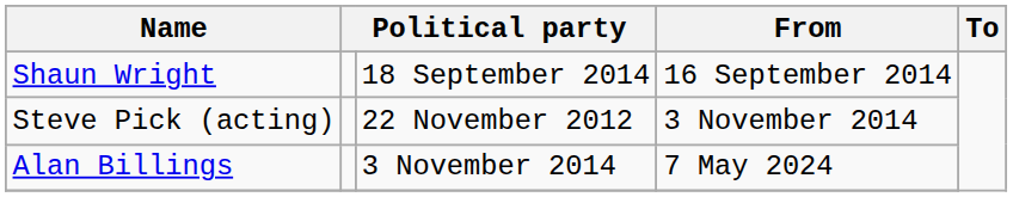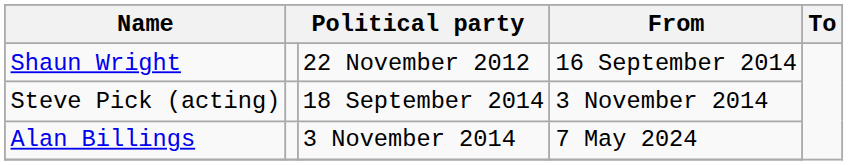 <table class="wikitable">
 <tr>
 <th scope="col">Name</th>
 <th scope="col" colspan="2">Political party</th>
 <th scope="col">From </th>
 <th scope="col">To</th>
 </tr>
 <tr>
 <td><a href='#'>Shaun Wright</a></td>
 <td></td>
-<td>18 September 2014</td>
+<td>22 November 2012</td>
 <td>16 September 2014</td>
 </tr>
 <tr>
 <td>Steve Pick (acting)</td>
 <td></td>
-<td>22 November 2012</td>
+<td>18 September 2014</td>
 <td>3 November 2014</td>
 </tr>
 <tr>
 <td><a href='#'>Alan Billings</a></td>
 <td></td>
 <td>3 November 2014</td>
 <td>7 May 2024</td>
 </tr>
 <tr>
 </tr>
 </table>
